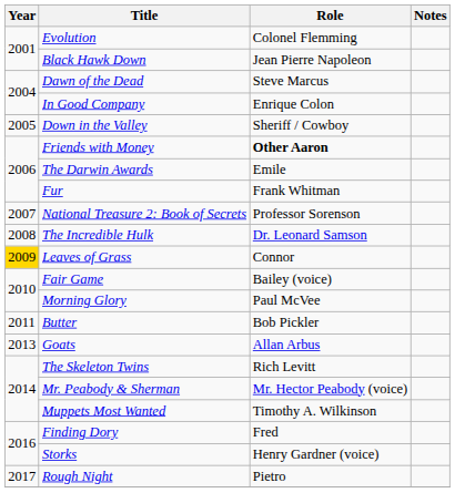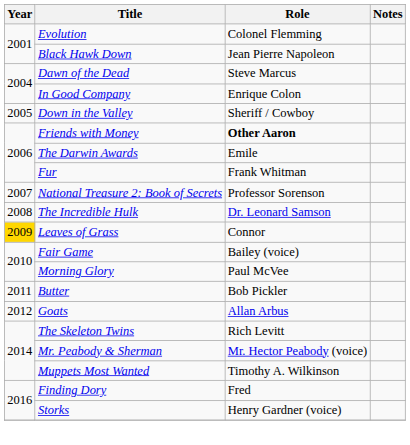 <table class="wikitable sortable">
 <tr>
 <th>Year</th>
 <th>Title</th>
 <th>Role</th>
 <th class="unsortable">Notes</th>
 </tr>
 <tr>
 <td rowspan="2">2001</td>
 <td><em><a href='#'>Evolution</a></em></td>
 <td>Colonel Flemming</td>
 <td></td>
 </tr>
 <tr>
 <td><em><a href='#'>Black Hawk Down</a></em></td>
 <td>Jean Pierre Napoleon</td>
 <td></td>
 </tr>
 <tr>
 <td rowspan="2">2004</td>
 <td><em><a href='#'>Dawn of the Dead</a></em></td>
 <td>Steve Marcus</td>
 <td></td>
 </tr>
 <tr>
 <td><em><a href='#'>In Good Company</a></em></td>
 <td>Enrique Colon</td>
 <td></td>
 </tr>
 <tr>
 <td>2005</td>
 <td><em><a href='#'>Down in the Valley</a></em></td>
 <td>Sheriff / Cowboy</td>
 <td></td>
 </tr>
 <tr>
 <td rowspan="3">2006</td>
 <td><em><a href='#'>Friends with Money</a></em></td>
 <td><strong>Other Aaron</strong></td>
 <td></td>
 </tr>
 <tr>
 <td><em><a href='#'>The Darwin Awards</a></em></td>
 <td>Emile</td>
 <td></td>
 </tr>
 <tr>
 <td><em><a href='#'>Fur</a></em></td>
 <td>Frank Whitman</td>
 <td></td>
 </tr>
 <tr>
 <td>2007</td>
 <td><em><a href='#'>National Treasure 2: Book of Secrets</a></em></td>
 <td>Professor Sorenson</td>
 <td></td>
 </tr>
 <tr>
 <td>2008</td>
 <td><em><a href='#'>The Incredible Hulk</a></em></td>
 <td><a href='#'>Dr. Leonard Samson</a></td>
 <td></td>
 </tr>
 <tr>
 <td style="background: gold;">2009</td>
 <td><em><a href='#'>Leaves of Grass</a></em></td>
 <td>Connor</td>
 <td></td>
 </tr>
 <tr>
 <td rowspan="2">2010</td>
 <td><em><a href='#'>Fair Game</a></em></td>
 <td>Bailey (voice)</td>
 <td></td>
 </tr>
 <tr>
 <td><em><a href='#'>Morning Glory</a></em></td>
 <td>Paul McVee</td>
 <td></td>
 </tr>
 <tr>
 <td>2011</td>
 <td><em><a href='#'>Butter</a></em></td>
 <td>Bob Pickler</td>
 <td></td>
 </tr>
 <tr>
-<td>2013</td>
+<td>2012</td>
 <td><em><a href='#'>Goats</a></em></td>
 <td><a href='#'>Allan Arbus</a></td>
 <td></td>
 </tr>
 <tr>
 <td rowspan="3">2014</td>
 <td><em><a href='#'>The Skeleton Twins</a></em></td>
 <td>Rich Levitt</td>
 <td></td>
 </tr>
 <tr>
 <td><em><a href='#'>Mr. Peabody & Sherman</a></em></td>
 <td><a href='#'>Mr. Hector Peabody</a> (voice)</td>
 <td></td>
 </tr>
 <tr>
 <td><em><a href='#'>Muppets Most Wanted</a></em></td>
 <td>Timothy A. Wilkinson</td>
 <td></td>
 </tr>
 <tr>
 <td rowspan="2">2016</td>
 <td><em><a href='#'>Finding Dory</a></em></td>
 <td>Fred</td>
 <td></td>
 </tr>
 <tr>
 <td><em><a href='#'>Storks</a></em></td>
 <td>Henry Gardner (voice)</td>
 <td></td>
 </tr>
 <tr>
-<td>2017</td>
-<td><em><a href='#'>Rough Night</a></em></td>
-<td>Pietro</td>
-<td></td>
-</tr>
-<tr>
 </tr>
 </table>
